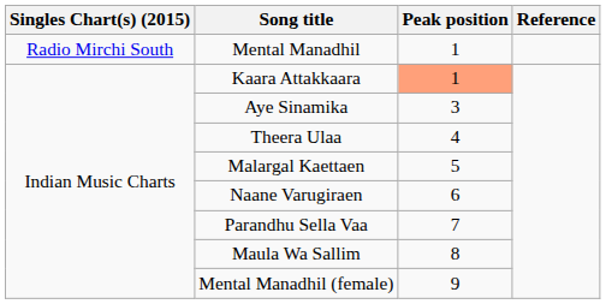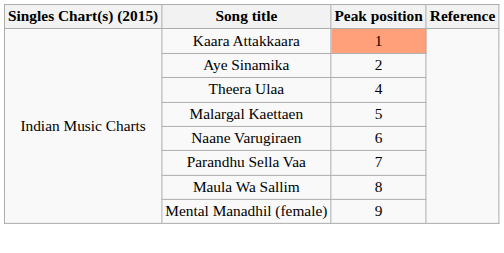 <table class="wikitable sortable plainrowheaders" style="text-align:center">
 <tr>
 <th>Singles Chart(s) (2015)</th>
 <th>Song title</th>
 <th>Peak position</th>
 <th>Reference</th>
-</tr>
-<tr>
-<td rowspan="1"><a href='#'>Radio Mirchi South</a></td>
-<td>Mental Manadhil</td>
-<td>1</td>
-<td></td>
 </tr>
 <tr>
 <td rowspan="8">Indian Music Charts</td>
 <td>Kaara Attakkaara</td>
 <td style="background: lightsalmon;">1</td>
 <td rowspan="8"></td>
 </tr>
 <tr>
 <td>Aye Sinamika</td>
-<td>3</td>
+<td>2</td>
 </tr>
 <tr>
 <td>Theera Ulaa</td>
 <td>4</td>
 </tr>
 <tr>
 <td>Malargal Kaettaen</td>
 <td>5</td>
 </tr>
 <tr>
 <td>Naane Varugiraen</td>
 <td>6</td>
 </tr>
 <tr>
 <td>Parandhu Sella Vaa</td>
 <td>7</td>
 </tr>
 <tr>
 <td>Maula Wa Sallim</td>
 <td>8</td>
 </tr>
 <tr>
 <td>Mental Manadhil (female)</td>
 <td>9</td>
 </tr>
 </table>
